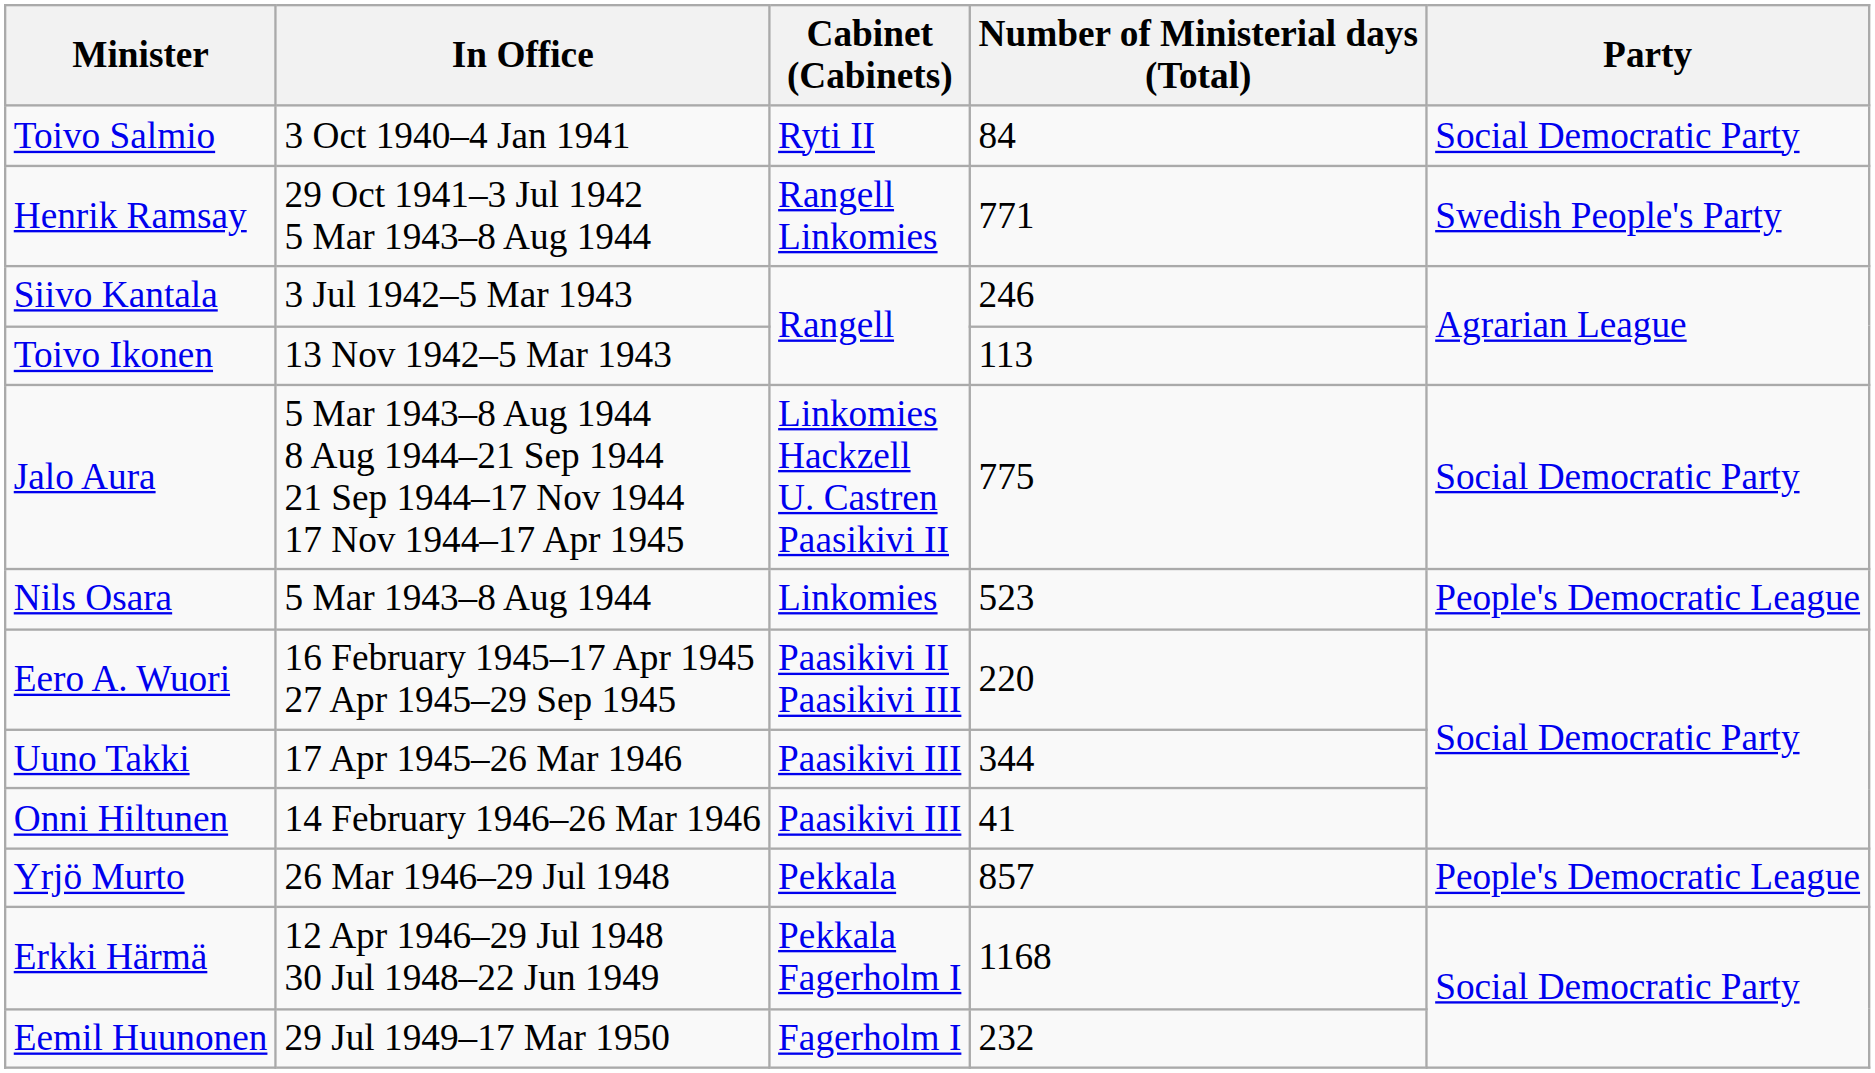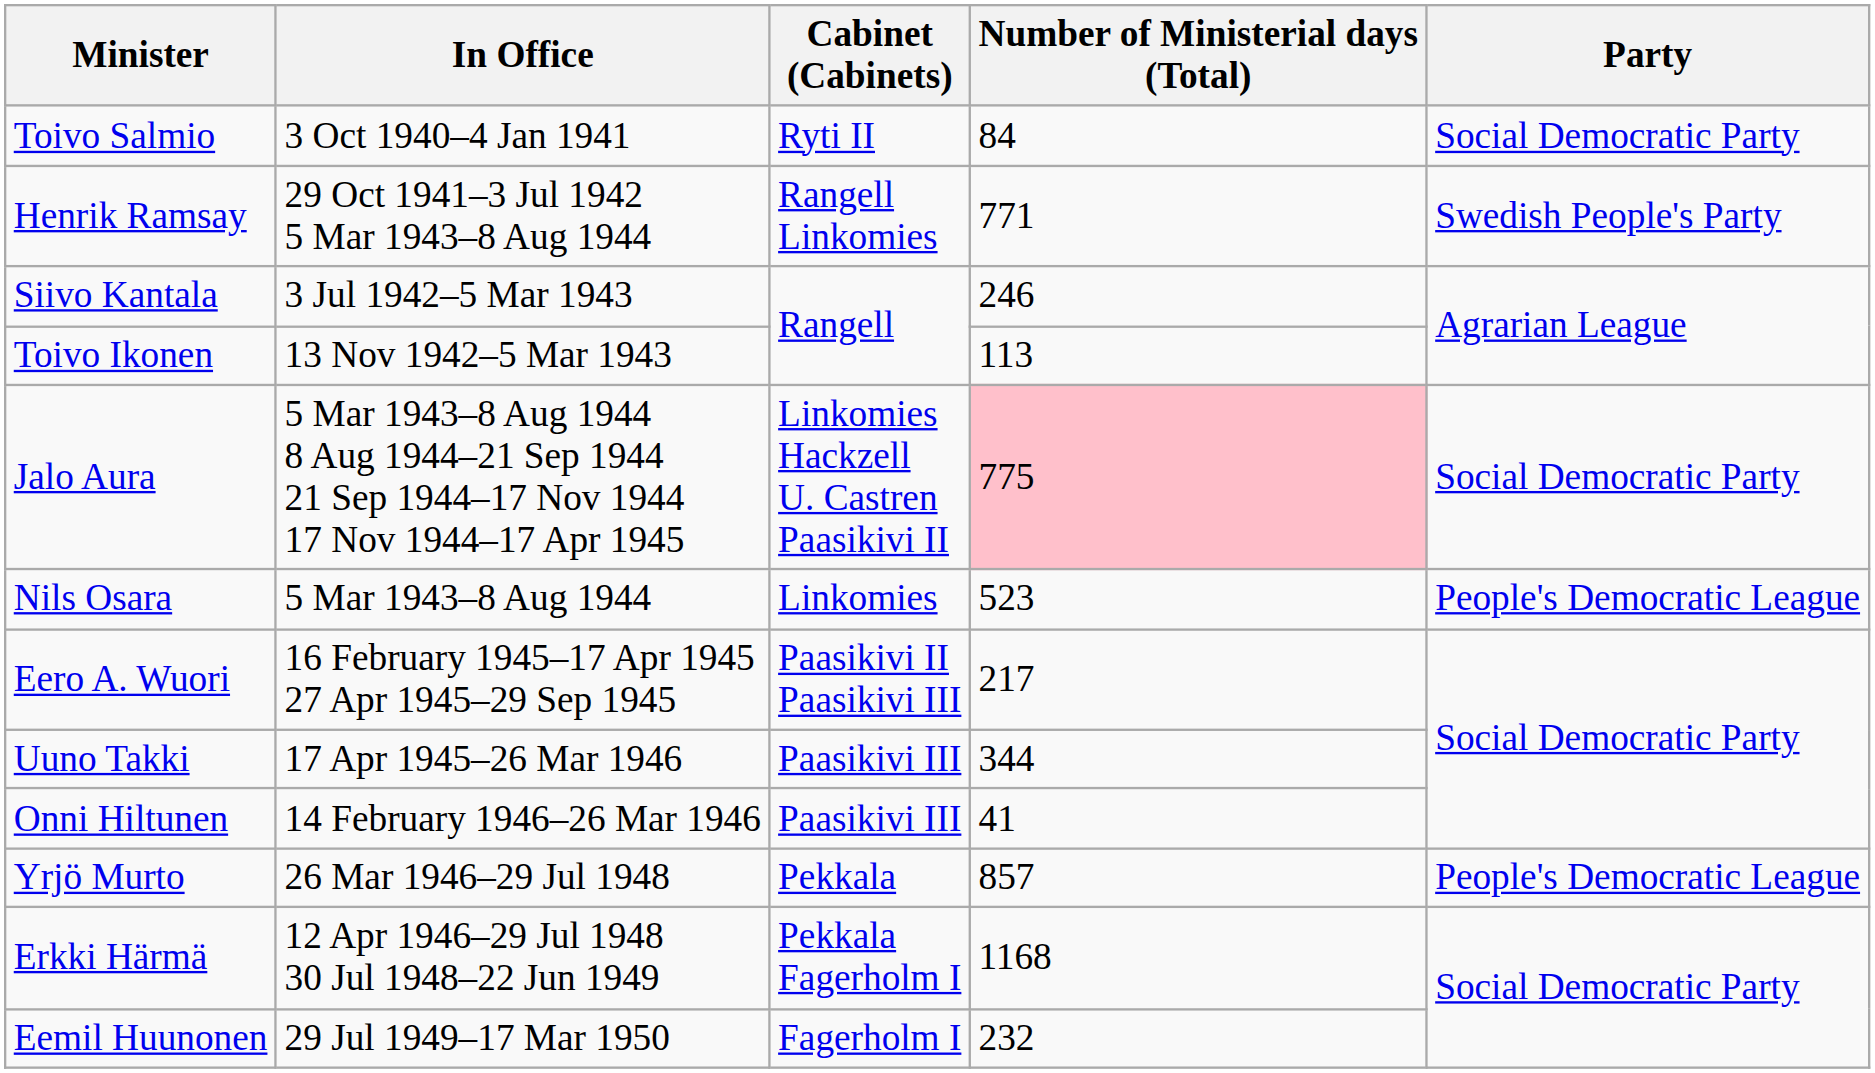 <table class="wikitable">
 <tr>
 <th>Minister</th>
 <th>In Office</th>
 <th>Cabinet<br>(Cabinets)</th>
 <th>Number of Ministerial days <br>(Total)</th>
 <th>Party</th>
 </tr>
 <tr>
 <td><a href='#'>Toivo Salmio</a></td>
 <td>3 Oct 1940–4 Jan 1941</td>
 <td><a href='#'>Ryti II</a></td>
 <td>84</td>
 <td><a href='#'>Social Democratic Party</a></td>
 </tr>
 <tr>
 <td><a href='#'>Henrik Ramsay</a></td>
 <td>29 Oct 1941–3 Jul 1942<br>5  Mar  1943–8 Aug 1944</td>
 <td><a href='#'>Rangell</a><br><a href='#'>Linkomies</a></td>
 <td>771</td>
 <td><a href='#'>Swedish People's Party</a></td>
 </tr>
 <tr>
 <td><a href='#'>Siivo Kantala</a></td>
 <td>3 Jul 1942–5  Mar  1943</td>
 <td rowspan=2><a href='#'>Rangell</a></td>
 <td>246</td>
 <td rowspan=2><a href='#'>Agrarian League</a></td>
 </tr>
 <tr>
 <td><a href='#'>Toivo Ikonen</a></td>
 <td>13 Nov 1942–5  Mar  1943</td>
 <td>113</td>
 </tr>
 <tr>
 <td><a href='#'>Jalo Aura</a></td>
 <td>5  Mar  1943–8 Aug 1944<br>8 Aug 1944–21 Sep 1944<br>21 Sep 1944–17 Nov 1944<br>17 Nov 1944–17 Apr 1945</td>
 <td><a href='#'>Linkomies</a><br><a href='#'>Hackzell</a><br><a href='#'>U. Castren</a><br><a href='#'>Paasikivi II</a></td>
-<td>775</td>
+<td style="background: pink;">775</td>
 <td><a href='#'>Social Democratic Party</a></td>
 </tr>
 <tr>
 <td><a href='#'>Nils Osara</a></td>
 <td>5  Mar  1943–8 Aug 1944</td>
 <td><a href='#'>Linkomies</a></td>
 <td>523</td>
 <td><a href='#'>People's Democratic League</a></td>
 </tr>
 <tr>
 <td><a href='#'>Eero A. Wuori</a></td>
 <td>16  February 1945–17 Apr 1945<br>27 Apr 1945–29 Sep 1945</td>
 <td><a href='#'>Paasikivi II</a><br><a href='#'>Paasikivi III</a></td>
-<td>220</td>
+<td>217</td>
 <td rowspan=3><a href='#'>Social Democratic Party</a></td>
 </tr>
 <tr>
 <td><a href='#'>Uuno Takki</a></td>
 <td>17 Apr 1945–26  Mar  1946</td>
 <td><a href='#'>Paasikivi III</a></td>
 <td>344</td>
 </tr>
 <tr>
 <td><a href='#'>Onni Hiltunen</a></td>
 <td>14  February 1946–26  Mar  1946</td>
 <td><a href='#'>Paasikivi III</a></td>
 <td>41</td>
 </tr>
 <tr>
 <td><a href='#'>Yrjö Murto</a></td>
 <td>26  Mar  1946–29 Jul 1948</td>
 <td><a href='#'>Pekkala</a></td>
 <td>857</td>
 <td><a href='#'>People's Democratic League</a></td>
 </tr>
 <tr>
 <td><a href='#'>Erkki Härmä</a></td>
 <td>12 Apr 1946–29 Jul 1948<br>30 Jul 1948–22 Jun 1949</td>
 <td><a href='#'>Pekkala</a><br><a href='#'>Fagerholm I</a></td>
 <td>1168</td>
 <td rowspan=2><a href='#'>Social Democratic Party</a></td>
 </tr>
 <tr>
 <td><a href='#'>Eemil Huunonen</a></td>
 <td>29 Jul 1949–17  Mar  1950</td>
 <td><a href='#'>Fagerholm I</a></td>
 <td>232</td>
 </tr>
 </table>
